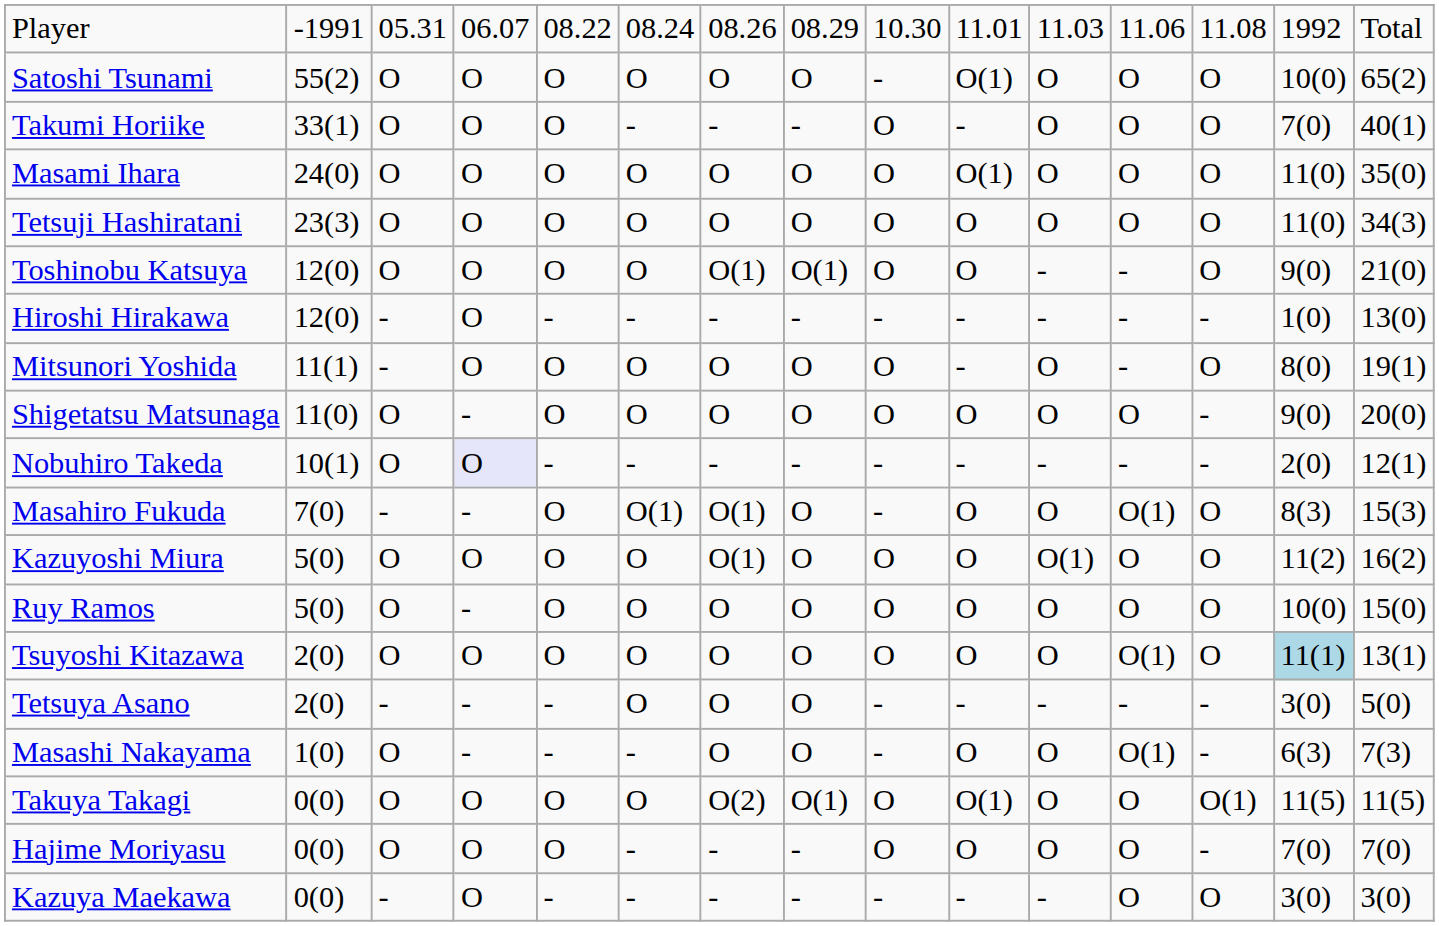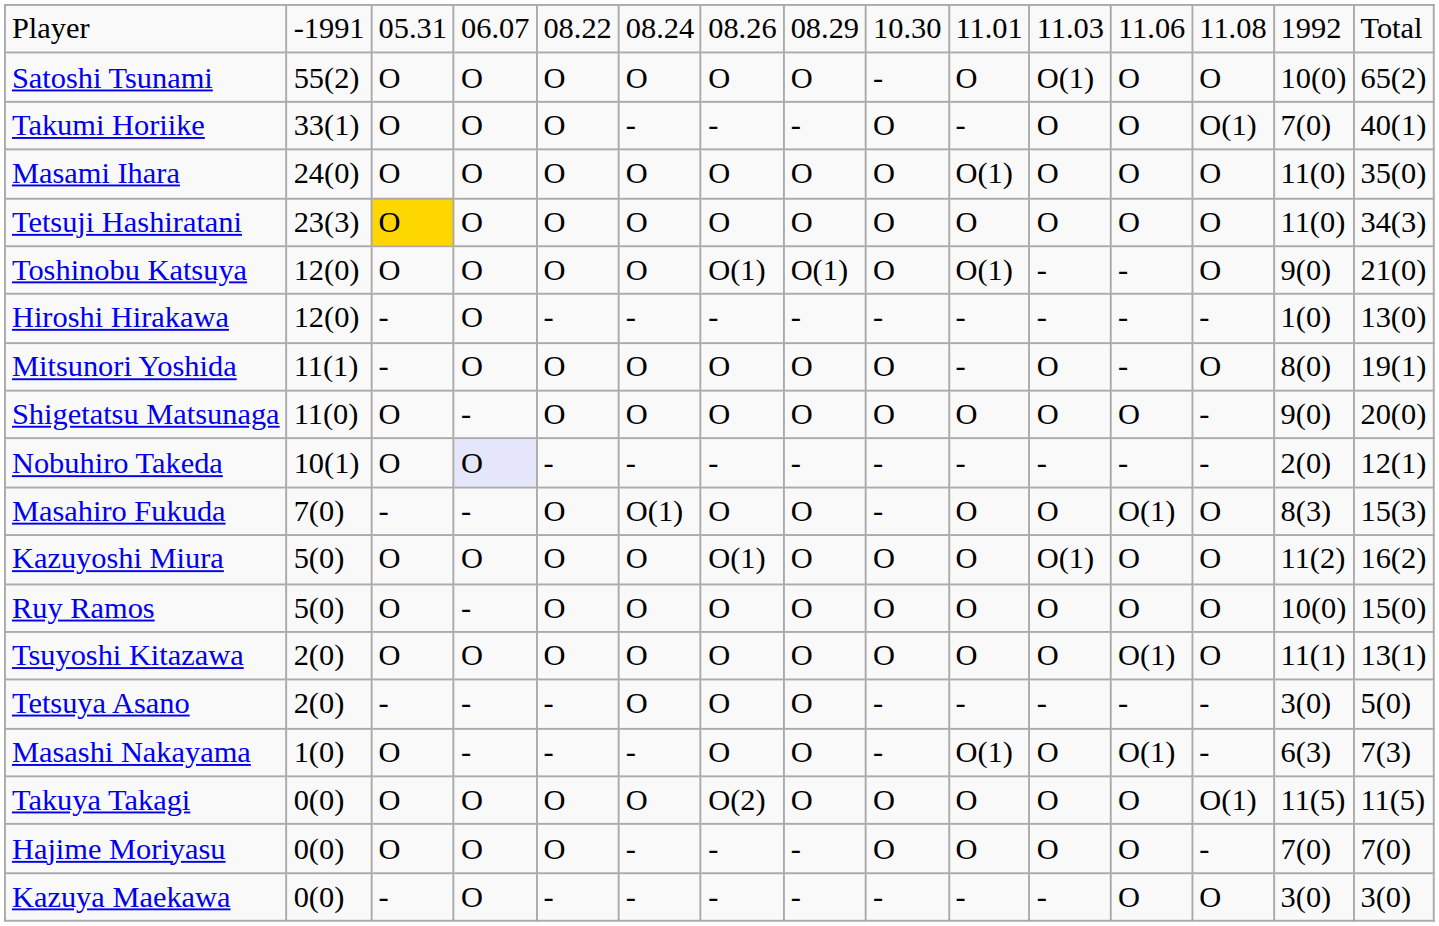 <table class="wikitable" style="text-align:left;">
 <tr>
 <td>Player</td>
 <td>-1991</td>
 <td>05.31</td>
 <td>06.07</td>
 <td>08.22</td>
 <td>08.24</td>
 <td>08.26</td>
 <td>08.29</td>
 <td>10.30</td>
 <td>11.01</td>
 <td>11.03</td>
 <td>11.06</td>
 <td>11.08</td>
 <td>1992</td>
 <td>Total</td>
 </tr>
 <tr>
 <td><a href='#'>Satoshi Tsunami</a></td>
 <td>55(2)</td>
 <td>O</td>
 <td>O</td>
 <td>O</td>
 <td>O</td>
 <td>O</td>
 <td>O</td>
 <td>-</td>
+<td>O</td>
 <td>O(1)</td>
-<td>O</td>
 <td>O</td>
 <td>O</td>
 <td>10(0)</td>
 <td>65(2)</td>
 </tr>
 <tr>
 <td><a href='#'>Takumi Horiike</a></td>
 <td>33(1)</td>
 <td>O</td>
 <td>O</td>
 <td>O</td>
 <td>-</td>
 <td>-</td>
 <td>-</td>
 <td>O</td>
 <td>-</td>
 <td>O</td>
 <td>O</td>
-<td>O</td>
+<td>O(1)</td>
 <td>7(0)</td>
 <td>40(1)</td>
 </tr>
 <tr>
 <td><a href='#'>Masami Ihara</a></td>
 <td>24(0)</td>
 <td>O</td>
 <td>O</td>
 <td>O</td>
 <td>O</td>
 <td>O</td>
 <td>O</td>
 <td>O</td>
 <td>O(1)</td>
 <td>O</td>
 <td>O</td>
 <td>O</td>
 <td>11(0)</td>
 <td>35(0)</td>
 </tr>
 <tr>
 <td><a href='#'>Tetsuji Hashiratani</a></td>
 <td>23(3)</td>
-<td>O</td>
+<td style="background: gold;">O</td>
 <td>O</td>
 <td>O</td>
 <td>O</td>
 <td>O</td>
 <td>O</td>
 <td>O</td>
 <td>O</td>
 <td>O</td>
 <td>O</td>
 <td>O</td>
 <td>11(0)</td>
 <td>34(3)</td>
 </tr>
 <tr>
 <td><a href='#'>Toshinobu Katsuya</a></td>
 <td>12(0)</td>
 <td>O</td>
 <td>O</td>
 <td>O</td>
 <td>O</td>
 <td>O(1)</td>
 <td>O(1)</td>
 <td>O</td>
-<td>O</td>
+<td>O(1)</td>
 <td>-</td>
 <td>-</td>
 <td>O</td>
 <td>9(0)</td>
 <td>21(0)</td>
 </tr>
 <tr>
 <td><a href='#'>Hiroshi Hirakawa</a></td>
 <td>12(0)</td>
 <td>-</td>
 <td>O</td>
 <td>-</td>
 <td>-</td>
 <td>-</td>
 <td>-</td>
 <td>-</td>
 <td>-</td>
 <td>-</td>
 <td>-</td>
 <td>-</td>
 <td>1(0)</td>
 <td>13(0)</td>
 </tr>
 <tr>
 <td><a href='#'>Mitsunori Yoshida</a></td>
 <td>11(1)</td>
 <td>-</td>
 <td>O</td>
 <td>O</td>
 <td>O</td>
 <td>O</td>
 <td>O</td>
 <td>O</td>
 <td>-</td>
 <td>O</td>
 <td>-</td>
 <td>O</td>
 <td>8(0)</td>
 <td>19(1)</td>
 </tr>
 <tr>
 <td><a href='#'>Shigetatsu Matsunaga</a></td>
 <td>11(0)</td>
 <td>O</td>
 <td>-</td>
 <td>O</td>
 <td>O</td>
 <td>O</td>
 <td>O</td>
 <td>O</td>
 <td>O</td>
 <td>O</td>
 <td>O</td>
 <td>-</td>
 <td>9(0)</td>
 <td>20(0)</td>
 </tr>
 <tr>
 <td><a href='#'>Nobuhiro Takeda</a></td>
 <td>10(1)</td>
 <td>O</td>
 <td style="background: lavender;">O</td>
 <td>-</td>
 <td>-</td>
 <td>-</td>
 <td>-</td>
 <td>-</td>
 <td>-</td>
 <td>-</td>
 <td>-</td>
 <td>-</td>
 <td>2(0)</td>
 <td>12(1)</td>
 </tr>
 <tr>
 <td><a href='#'>Masahiro Fukuda</a></td>
 <td>7(0)</td>
 <td>-</td>
 <td>-</td>
 <td>O</td>
 <td>O(1)</td>
-<td>O(1)</td>
+<td>O</td>
 <td>O</td>
 <td>-</td>
 <td>O</td>
 <td>O</td>
 <td>O(1)</td>
 <td>O</td>
 <td>8(3)</td>
 <td>15(3)</td>
 </tr>
 <tr>
 <td><a href='#'>Kazuyoshi Miura</a></td>
 <td>5(0)</td>
 <td>O</td>
 <td>O</td>
 <td>O</td>
 <td>O</td>
 <td>O(1)</td>
 <td>O</td>
 <td>O</td>
 <td>O</td>
 <td>O(1)</td>
 <td>O</td>
 <td>O</td>
 <td>11(2)</td>
 <td>16(2)</td>
 </tr>
 <tr>
 <td><a href='#'>Ruy Ramos</a></td>
 <td>5(0)</td>
 <td>O</td>
 <td>-</td>
 <td>O</td>
 <td>O</td>
 <td>O</td>
 <td>O</td>
 <td>O</td>
 <td>O</td>
 <td>O</td>
 <td>O</td>
 <td>O</td>
 <td>10(0)</td>
 <td>15(0)</td>
 </tr>
 <tr>
 <td><a href='#'>Tsuyoshi Kitazawa</a></td>
 <td>2(0)</td>
 <td>O</td>
 <td>O</td>
 <td>O</td>
 <td>O</td>
 <td>O</td>
 <td>O</td>
 <td>O</td>
 <td>O</td>
 <td>O</td>
 <td>O(1)</td>
 <td>O</td>
-<td style="background: lightblue;">11(1)</td>
+<td>11(1)</td>
 <td>13(1)</td>
 </tr>
 <tr>
 <td><a href='#'>Tetsuya Asano</a></td>
 <td>2(0)</td>
 <td>-</td>
 <td>-</td>
 <td>-</td>
 <td>O</td>
 <td>O</td>
 <td>O</td>
 <td>-</td>
 <td>-</td>
 <td>-</td>
 <td>-</td>
 <td>-</td>
 <td>3(0)</td>
 <td>5(0)</td>
 </tr>
 <tr>
 <td><a href='#'>Masashi Nakayama</a></td>
 <td>1(0)</td>
 <td>O</td>
 <td>-</td>
 <td>-</td>
 <td>-</td>
 <td>O</td>
 <td>O</td>
 <td>-</td>
-<td>O</td>
+<td>O(1)</td>
 <td>O</td>
 <td>O(1)</td>
 <td>-</td>
 <td>6(3)</td>
 <td>7(3)</td>
 </tr>
 <tr>
 <td><a href='#'>Takuya Takagi</a></td>
 <td>0(0)</td>
 <td>O</td>
 <td>O</td>
 <td>O</td>
 <td>O</td>
 <td>O(2)</td>
-<td>O(1)</td>
 <td>O</td>
-<td>O(1)</td>
+<td>O</td>
+<td>O</td>
 <td>O</td>
 <td>O</td>
 <td>O(1)</td>
 <td>11(5)</td>
 <td>11(5)</td>
 </tr>
 <tr>
 <td><a href='#'>Hajime Moriyasu</a></td>
 <td>0(0)</td>
 <td>O</td>
 <td>O</td>
 <td>O</td>
 <td>-</td>
 <td>-</td>
 <td>-</td>
 <td>O</td>
 <td>O</td>
 <td>O</td>
 <td>O</td>
 <td>-</td>
 <td>7(0)</td>
 <td>7(0)</td>
 </tr>
 <tr>
 <td><a href='#'>Kazuya Maekawa</a></td>
 <td>0(0)</td>
 <td>-</td>
 <td>O</td>
 <td>-</td>
 <td>-</td>
 <td>-</td>
 <td>-</td>
 <td>-</td>
 <td>-</td>
 <td>-</td>
 <td>O</td>
 <td>O</td>
 <td>3(0)</td>
 <td>3(0)</td>
 </tr>
 </table>
